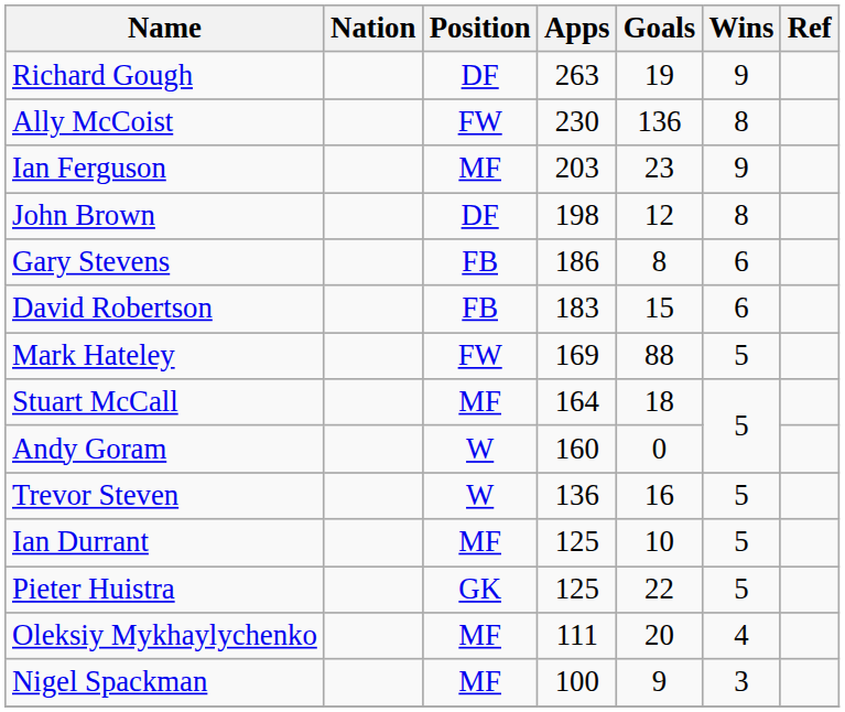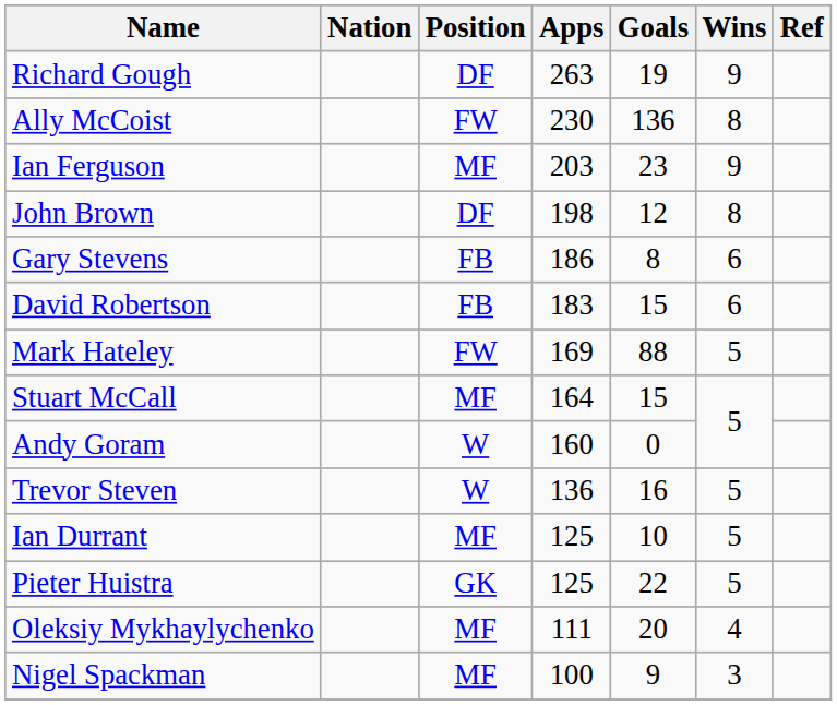 <table class="wikitable sortable" style="text-align:center;">
 <tr>
 <th>Name</th>
 <th>Nation</th>
 <th>Position</th>
 <th>Apps</th>
 <th>Goals</th>
 <th>Wins</th>
 <th>Ref</th>
 </tr>
 <tr>
 <td scope=row align=left><a href='#'>Richard Gough</a></td>
 <td></td>
 <td><a href='#'>DF</a></td>
 <td>263</td>
 <td>19</td>
 <td>9</td>
 <td></td>
 </tr>
 <tr>
 <td scope=row align=left><a href='#'>Ally McCoist</a></td>
 <td></td>
 <td><a href='#'>FW</a></td>
 <td>230</td>
 <td>136</td>
 <td>8</td>
 <td></td>
 </tr>
 <tr>
 <td scope=row align=left><a href='#'>Ian Ferguson</a></td>
 <td></td>
 <td><a href='#'>MF</a></td>
 <td>203</td>
 <td>23</td>
 <td>9</td>
 <td></td>
 </tr>
 <tr>
 <td scope=row align=left><a href='#'>John Brown</a></td>
 <td></td>
 <td><a href='#'>DF</a></td>
 <td>198</td>
 <td>12</td>
 <td>8</td>
 <td></td>
 </tr>
 <tr>
 <td scope=row align=left><a href='#'>Gary Stevens</a></td>
 <td></td>
 <td><a href='#'>FB</a></td>
 <td>186</td>
 <td>8</td>
 <td>6</td>
 <td></td>
 </tr>
 <tr>
 <td scope=row align=left><a href='#'>David Robertson</a></td>
 <td></td>
 <td><a href='#'>FB</a></td>
 <td>183</td>
 <td>15</td>
 <td>6</td>
 <td></td>
 </tr>
 <tr>
 <td scope=row align=left><a href='#'>Mark Hateley</a></td>
 <td></td>
 <td><a href='#'>FW</a></td>
 <td>169</td>
 <td>88</td>
 <td>5</td>
 <td></td>
 </tr>
 <tr>
 <td scope=row align=left><a href='#'>Stuart McCall</a></td>
 <td></td>
 <td><a href='#'>MF</a></td>
 <td>164</td>
-<td>18</td>
+<td>15</td>
 <td rowspan="2">5</td>
 <td></td>
 </tr>
 <tr>
 <td scope=row align=left><a href='#'>Andy Goram</a></td>
 <td></td>
 <td><a href='#'>W</a></td>
 <td>160</td>
 <td>0</td>
 <td></td>
 </tr>
 <tr>
 <td scope=row align=left><a href='#'>Trevor Steven</a></td>
 <td></td>
 <td><a href='#'>W</a></td>
 <td>136</td>
 <td>16</td>
 <td>5</td>
 <td></td>
 </tr>
 <tr>
 <td scope=row align=left><a href='#'>Ian Durrant</a></td>
 <td></td>
 <td><a href='#'>MF</a></td>
 <td>125</td>
 <td>10</td>
 <td>5</td>
 <td></td>
 </tr>
 <tr>
 <td scope=row align=left><a href='#'>Pieter Huistra</a></td>
 <td></td>
 <td><a href='#'>GK</a></td>
 <td>125</td>
 <td>22</td>
 <td>5</td>
 <td></td>
 </tr>
 <tr>
 <td scope=row align=left><a href='#'>Oleksiy Mykhaylychenko</a></td>
 <td></td>
 <td><a href='#'>MF</a></td>
 <td>111</td>
 <td>20</td>
 <td>4</td>
 <td></td>
 </tr>
 <tr>
 <td scope=row align=left><a href='#'>Nigel Spackman</a></td>
 <td></td>
 <td><a href='#'>MF</a></td>
 <td>100</td>
 <td>9</td>
 <td>3</td>
 <td></td>
 </tr>
 <tr>
 </tr>
 </table>
